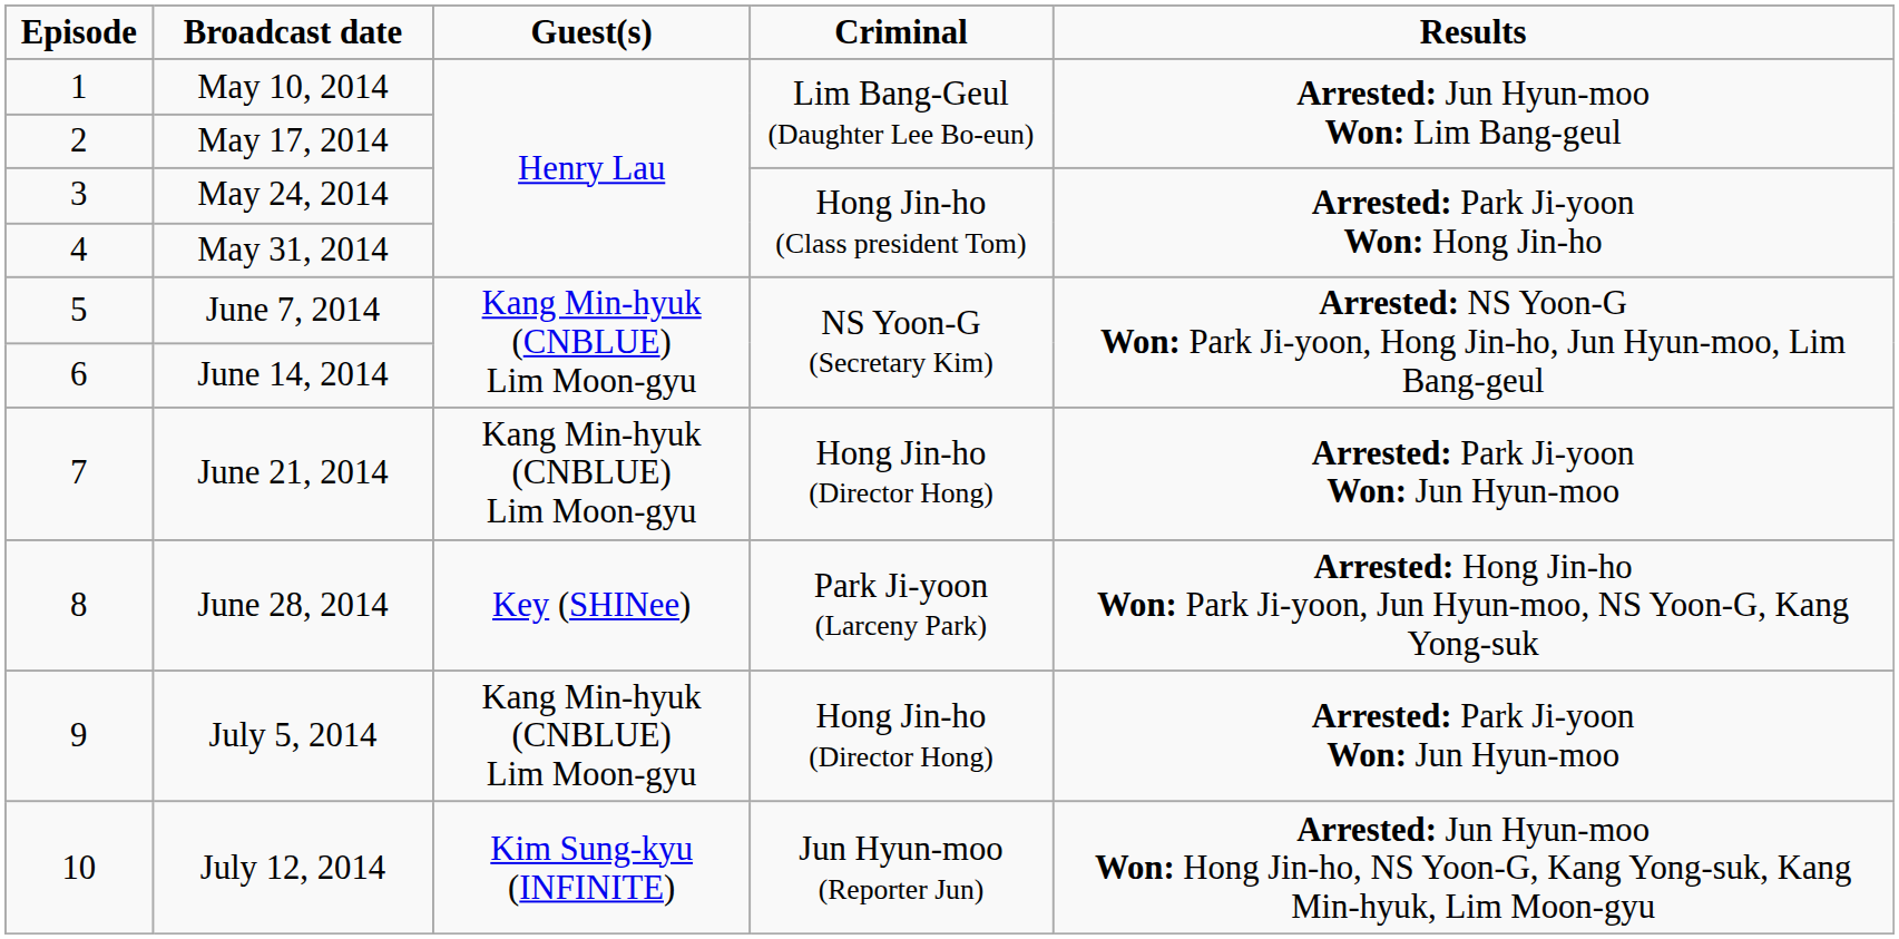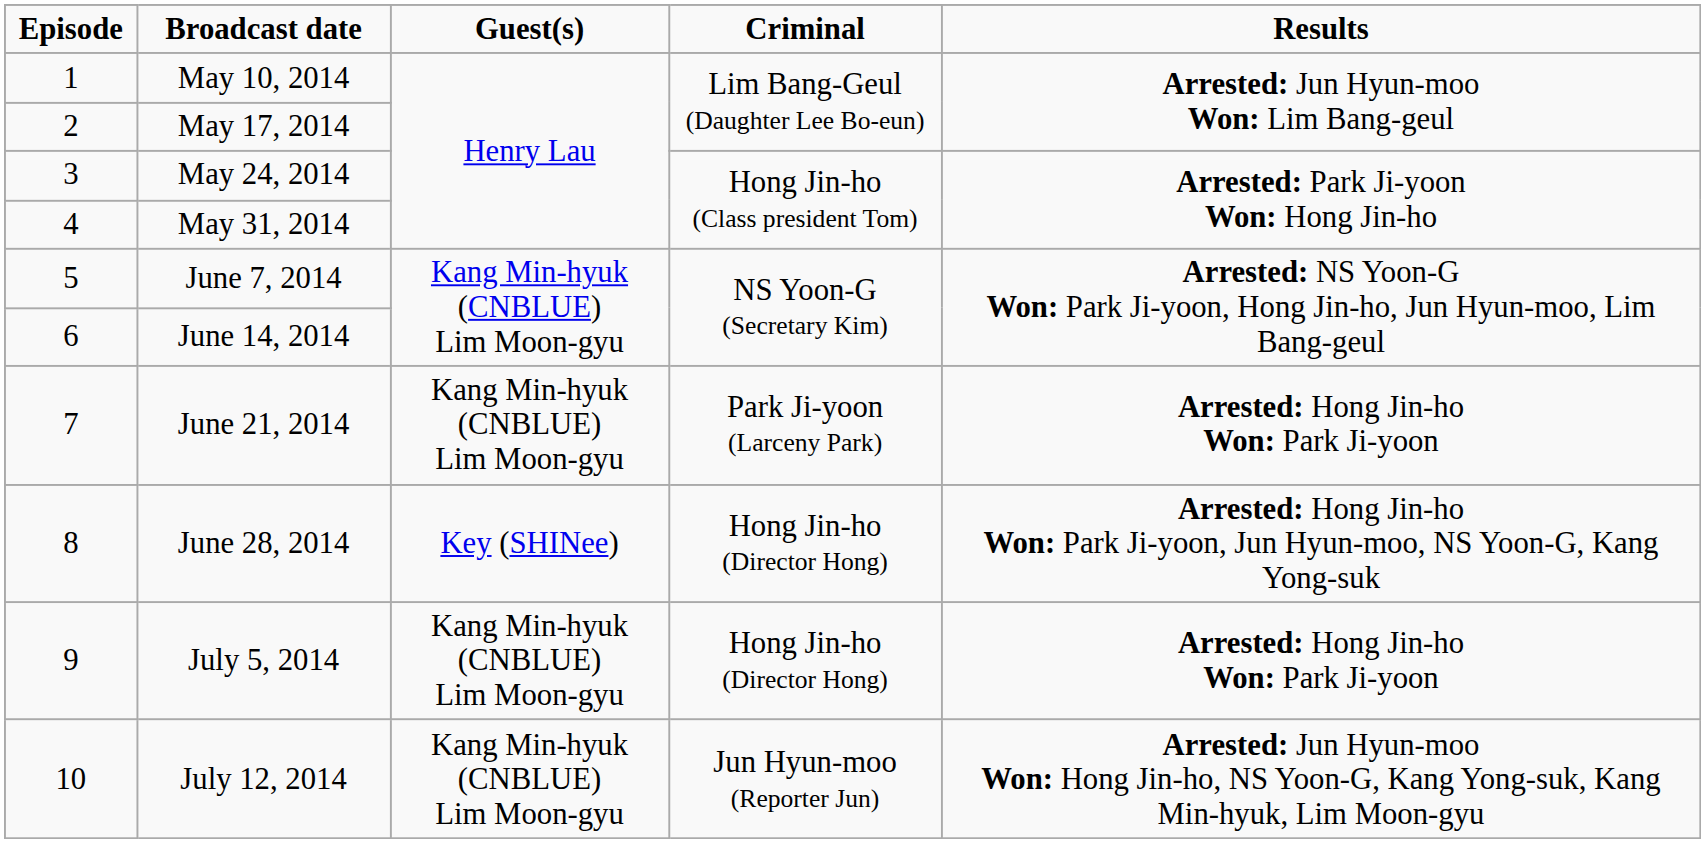 <table class=wikitable width=100% style=text-align:center>
 <tr>
 <td width='1%'><strong>Episode</strong></td>
 <td width='8%'><strong>Broadcast date</strong></td>
 <td width='9%'><strong>Guest(s)</strong></td>
 <td width='9%'><strong>Criminal</strong></td>
 <td width='25%'><strong>Results</strong></td>
 </tr>
 <tr>
 <td>1</td>
 <td>May 10, 2014</td>
 <td rowspan=4><a href='#'>Henry Lau</a></td>
 <td rowspan=2> Lim Bang-Geul <br><small>(Daughter Lee Bo-eun)</small> </td>
 <td rowspan=2> <strong>Arrested:</strong> Jun Hyun-moo<br><strong>Won:</strong> Lim Bang-geul</td>
 </tr>
 <tr>
 <td>2</td>
 <td>May 17, 2014</td>
 </tr>
 <tr>
 <td>3</td>
 <td>May 24, 2014</td>
 <td rowspan=2> Hong Jin-ho <br><small>(Class president Tom)</small> </td>
 <td rowspan=2> <strong>Arrested:</strong> Park Ji-yoon<br><strong>Won:</strong> Hong Jin-ho</td>
 </tr>
 <tr>
 <td>4</td>
 <td>May 31, 2014</td>
 </tr>
 <tr>
 <td>5</td>
 <td>June 7, 2014</td>
 <td rowspan=2><a href='#'>Kang Min-hyuk</a> (<a href='#'>CNBLUE</a>)<br>Lim Moon-gyu</td>
 <td rowspan=2> NS Yoon-G <br><small>(Secretary Kim)</small> </td>
 <td rowspan=2> <strong>Arrested:</strong> NS Yoon-G<br><strong>Won:</strong> Park Ji-yoon, Hong Jin-ho, Jun Hyun-moo, Lim Bang-geul</td>
 </tr>
 <tr>
 <td>6</td>
 <td>June 14, 2014</td>
 </tr>
 <tr>
 <td>7</td>
 <td>June 21, 2014</td>
 <td>Kang Min-hyuk (CNBLUE)<br>Lim Moon-gyu</td>
-<td> Hong Jin-ho <br><small>(Director Hong)</small> </td>
-<td> <strong>Arrested:</strong> Park Ji-yoon <br><strong>Won:</strong> Jun Hyun-moo</td>
+<td> Park Ji-yoon <br><small>(Larceny Park)</small> </td>
+<td> <strong>Arrested:</strong> Hong Jin-ho<br><strong>Won:</strong> Park Ji-yoon</td>
 </tr>
 <tr>
 <td>8</td>
 <td>June 28, 2014</td>
 <td><a href='#'>Key</a> (<a href='#'>SHINee</a>)</td>
-<td> Park Ji-yoon <br><small>(Larceny Park)</small> </td>
+<td> Hong Jin-ho <br><small>(Director Hong)</small> </td>
 <td> <strong>Arrested:</strong> Hong Jin-ho<br><strong>Won:</strong> Park Ji-yoon, Jun Hyun-moo, NS Yoon-G, Kang Yong-suk</td>
 </tr>
 <tr>
 <td>9</td>
 <td>July 5, 2014</td>
 <td>Kang Min-hyuk (CNBLUE)<br>Lim Moon-gyu</td>
 <td> Hong Jin-ho <br><small>(Director Hong)</small> </td>
-<td> <strong>Arrested:</strong> Park Ji-yoon <br><strong>Won:</strong> Jun Hyun-moo</td>
+<td> <strong>Arrested:</strong> Hong Jin-ho<br><strong>Won:</strong> Park Ji-yoon</td>
 </tr>
 <tr>
 <td>10</td>
 <td>July 12, 2014</td>
-<td><a href='#'>Kim Sung-kyu</a> (<a href='#'>INFINITE</a>)</td>
+<td>Kang Min-hyuk (CNBLUE)<br>Lim Moon-gyu</td>
 <td> Jun Hyun-moo <br><small>(Reporter Jun)</small> </td>
 <td> <strong>Arrested:</strong> Jun Hyun-moo <br> <strong>Won:</strong> Hong Jin-ho, NS Yoon-G, Kang Yong-suk, Kang Min-hyuk, Lim Moon-gyu</td>
 </tr>
 </table>
